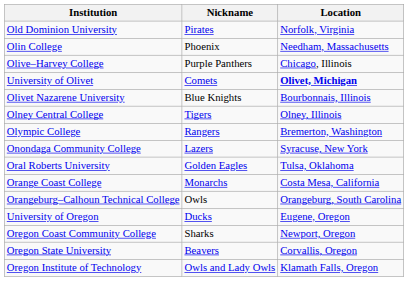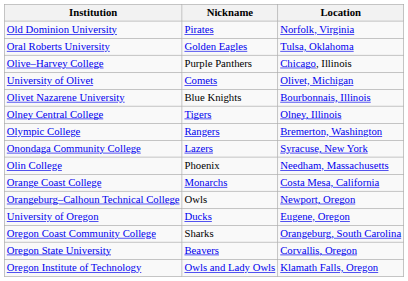 <table class="wikitable">
 <tr>
 <th>Institution</th>
 <th>Nickname</th>
 <th>Location</th>
 </tr>
 <tr>
 <td><a href='#'>Old Dominion University</a></td>
 <td><a href='#'>Pirates</a></td>
 <td><a href='#'>Norfolk, Virginia</a></td>
 </tr>
 <tr>
-<td><a href='#'>Olin College</a></td>
-<td>Phoenix</td>
-<td><a href='#'>Needham, Massachusetts</a></td>
+<td><a href='#'>Oral Roberts University</a></td>
+<td><a href='#'>Golden Eagles</a></td>
+<td><a href='#'>Tulsa, Oklahoma</a></td>
 </tr>
 <tr>
 <td><a href='#'>Olive–Harvey College</a></td>
 <td>Purple Panthers</td>
 <td><a href='#'>Chicago</a>, Illinois</td>
 </tr>
 <tr>
 <td><a href='#'>University of Olivet</a></td>
 <td><a href='#'>Comets</a></td>
-<td><strong><a href='#'>Olivet, Michigan</a></strong></td>
+<td><a href='#'>Olivet, Michigan</a></td>
 </tr>
 <tr>
 <td><a href='#'>Olivet Nazarene University</a></td>
 <td>Blue Knights</td>
 <td><a href='#'>Bourbonnais, Illinois</a></td>
 </tr>
 <tr>
 <td><a href='#'>Olney Central College</a></td>
 <td><a href='#'>Tigers</a></td>
 <td><a href='#'>Olney, Illinois</a></td>
 </tr>
 <tr>
 <td><a href='#'>Olympic College</a></td>
 <td><a href='#'>Rangers</a></td>
 <td><a href='#'>Bremerton, Washington</a></td>
 </tr>
 <tr>
 <td><a href='#'>Onondaga Community College</a></td>
 <td><a href='#'>Lazers</a></td>
 <td><a href='#'>Syracuse, New York</a></td>
 </tr>
 <tr>
-<td><a href='#'>Oral Roberts University</a></td>
-<td><a href='#'>Golden Eagles</a></td>
-<td><a href='#'>Tulsa, Oklahoma</a></td>
+<td><a href='#'>Olin College</a></td>
+<td>Phoenix</td>
+<td><a href='#'>Needham, Massachusetts</a></td>
 </tr>
 <tr>
 <td><a href='#'>Orange Coast College</a></td>
 <td><a href='#'>Monarchs</a></td>
 <td><a href='#'>Costa Mesa, California</a></td>
 </tr>
 <tr>
 <td><a href='#'>Orangeburg–Calhoun Technical College</a></td>
 <td>Owls</td>
-<td><a href='#'>Orangeburg, South Carolina</a></td>
+<td><a href='#'>Newport, Oregon</a></td>
 </tr>
 <tr>
 <td><a href='#'>University of Oregon</a></td>
 <td><a href='#'>Ducks</a></td>
 <td><a href='#'>Eugene, Oregon</a></td>
 </tr>
 <tr>
 <td><a href='#'>Oregon Coast Community College</a></td>
 <td>Sharks</td>
-<td><a href='#'>Newport, Oregon</a></td>
+<td><a href='#'>Orangeburg, South Carolina</a></td>
 </tr>
 <tr>
 <td><a href='#'>Oregon State University</a></td>
 <td><a href='#'>Beavers</a></td>
 <td><a href='#'>Corvallis, Oregon</a></td>
 </tr>
 <tr>
 <td><a href='#'>Oregon Institute of Technology</a></td>
 <td><a href='#'>Owls and Lady Owls</a></td>
 <td><a href='#'>Klamath Falls, Oregon</a></td>
 </tr>
 </table>
